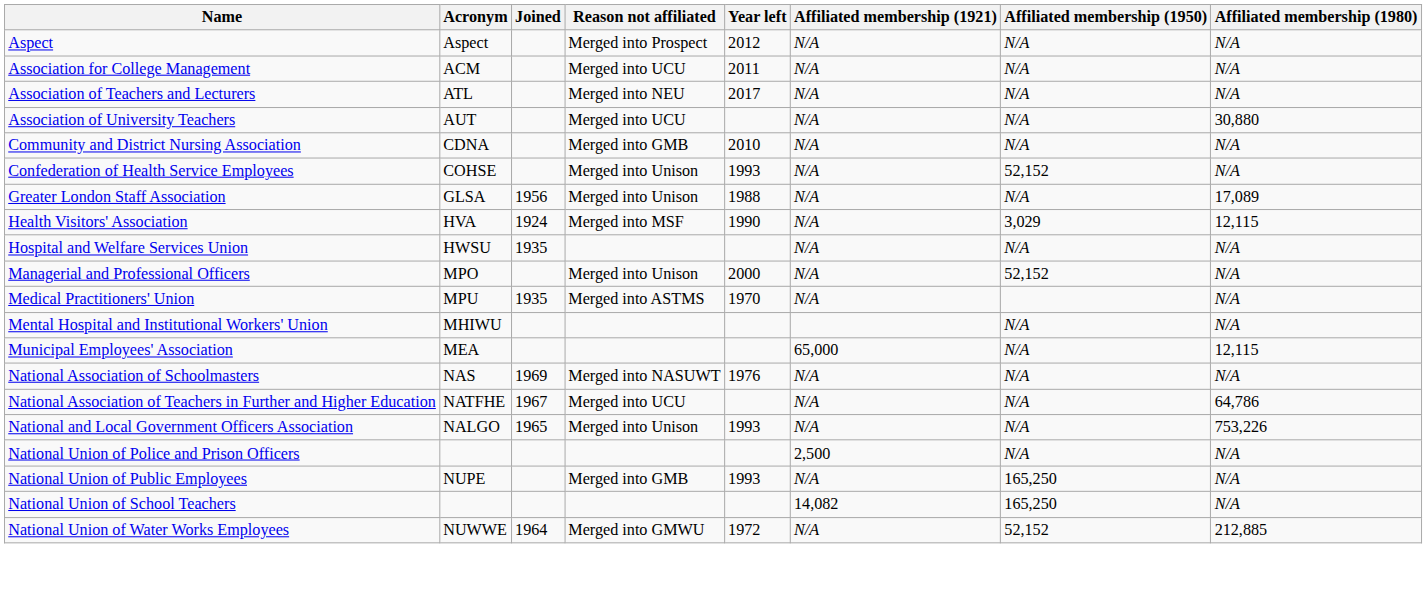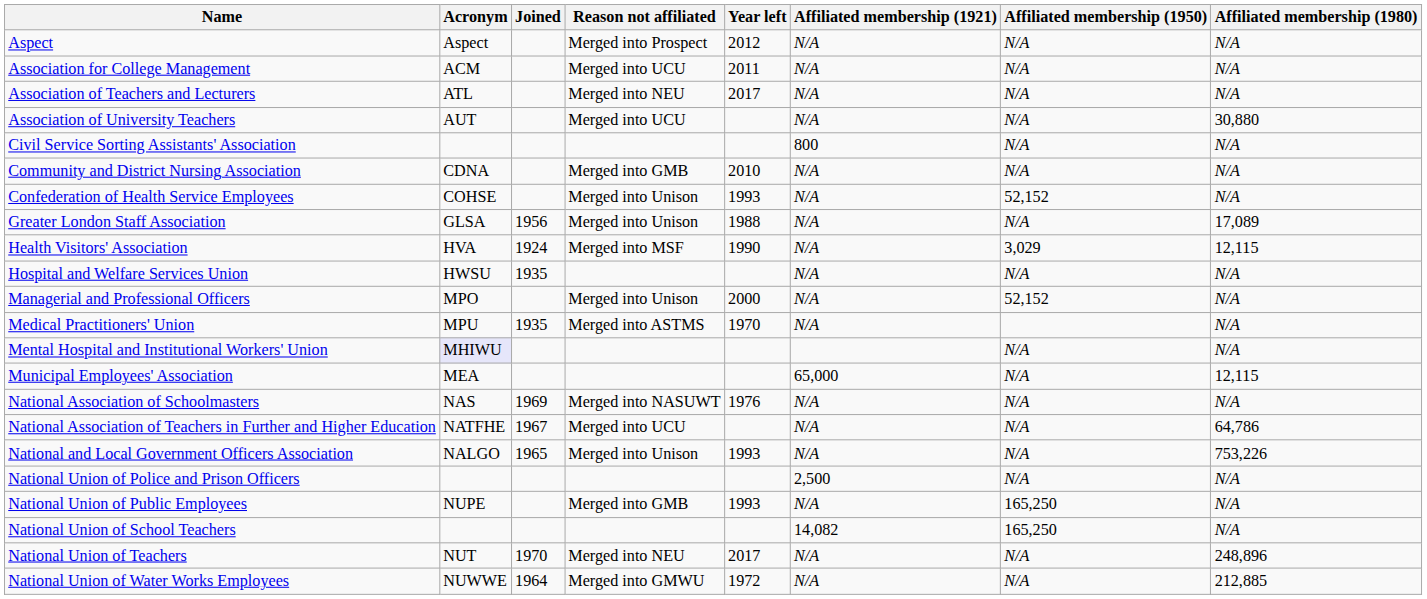 <table class="wikitable sortable">
 <tr>
 <th>Name</th>
 <th>Acronym</th>
 <th>Joined</th>
 <th>Reason not affiliated</th>
 <th>Year left</th>
 <th>Affiliated membership (1921)</th>
 <th>Affiliated membership (1950)</th>
 <th>Affiliated membership (1980)</th>
 </tr>
 <tr>
 <td><a href='#'>Aspect</a></td>
 <td>Aspect</td>
 <td></td>
 <td>Merged into Prospect</td>
 <td>2012</td>
 <td><em>N/A</em></td>
 <td><em>N/A</em></td>
 <td><em>N/A</em></td>
 </tr>
 <tr>
 <td><a href='#'>Association for College Management</a></td>
 <td>ACM</td>
 <td></td>
 <td>Merged into UCU</td>
 <td>2011</td>
 <td><em>N/A</em></td>
 <td><em>N/A</em></td>
 <td><em>N/A</em></td>
 </tr>
 <tr>
 <td><a href='#'>Association of Teachers and Lecturers</a></td>
 <td>ATL</td>
 <td></td>
 <td>Merged into NEU</td>
 <td>2017</td>
 <td><em>N/A</em></td>
 <td><em>N/A</em></td>
 <td><em>N/A</em></td>
 </tr>
 <tr>
 <td><a href='#'>Association of University Teachers</a></td>
 <td>AUT</td>
 <td></td>
 <td>Merged into UCU</td>
 <td></td>
 <td><em>N/A</em></td>
 <td><em>N/A</em></td>
 <td>30,880</td>
+</tr>
+<tr>
+<td><a href='#'>Civil Service Sorting Assistants' Association</a></td>
+<td></td>
+<td></td>
+<td></td>
+<td></td>
+<td>800</td>
+<td><em>N/A</em></td>
+<td><em>N/A</em></td>
 </tr>
 <tr>
 <td><a href='#'>Community and District Nursing Association</a></td>
 <td>CDNA</td>
 <td></td>
 <td>Merged into GMB</td>
 <td>2010</td>
 <td><em>N/A</em></td>
 <td><em>N/A</em></td>
 <td><em>N/A</em></td>
 </tr>
 <tr>
 <td><a href='#'>Confederation of Health Service Employees</a></td>
 <td>COHSE</td>
 <td></td>
 <td>Merged into Unison</td>
 <td>1993</td>
 <td><em>N/A</em></td>
 <td>52,152</td>
 <td><em>N/A</em></td>
 </tr>
 <tr>
 <td><a href='#'>Greater London Staff Association</a></td>
 <td>GLSA</td>
 <td>1956</td>
 <td>Merged into Unison</td>
 <td>1988</td>
 <td><em>N/A</em></td>
 <td><em>N/A</em></td>
 <td>17,089</td>
 </tr>
 <tr>
 <td><a href='#'>Health Visitors' Association</a></td>
 <td>HVA</td>
 <td>1924</td>
 <td>Merged into MSF</td>
 <td>1990</td>
 <td><em>N/A</em></td>
 <td>3,029</td>
 <td>12,115</td>
 </tr>
 <tr>
 <td><a href='#'>Hospital and Welfare Services Union</a></td>
 <td>HWSU</td>
 <td>1935</td>
 <td></td>
 <td></td>
 <td><em>N/A</em></td>
 <td><em>N/A</em></td>
 <td><em>N/A</em></td>
 </tr>
 <tr>
 <td><a href='#'>Managerial and Professional Officers</a></td>
 <td>MPO</td>
 <td></td>
 <td>Merged into Unison</td>
 <td>2000</td>
 <td><em>N/A</em></td>
 <td>52,152</td>
 <td><em>N/A</em></td>
 </tr>
 <tr>
 <td><a href='#'>Medical Practitioners' Union</a></td>
 <td>MPU</td>
 <td>1935</td>
 <td>Merged into ASTMS</td>
 <td>1970</td>
 <td><em>N/A</em></td>
 <td></td>
 <td><em>N/A</em></td>
 </tr>
 <tr>
 <td><a href='#'>Mental Hospital and Institutional Workers' Union</a></td>
-<td>MHIWU</td>
+<td style="background: lavender;">MHIWU</td>
 <td></td>
 <td></td>
 <td></td>
 <td></td>
 <td><em>N/A</em></td>
 <td><em>N/A</em></td>
 </tr>
 <tr>
 <td><a href='#'>Municipal Employees' Association</a></td>
 <td>MEA</td>
 <td></td>
 <td></td>
 <td></td>
 <td>65,000</td>
 <td><em>N/A</em></td>
 <td>12,115</td>
 </tr>
 <tr>
 <td><a href='#'>National Association of Schoolmasters</a></td>
 <td>NAS</td>
 <td>1969</td>
 <td>Merged into NASUWT</td>
 <td>1976</td>
 <td><em>N/A</em></td>
 <td><em>N/A</em></td>
 <td><em>N/A</em></td>
 </tr>
 <tr>
 <td><a href='#'>National Association of Teachers in Further and Higher Education</a></td>
 <td>NATFHE</td>
 <td>1967</td>
 <td>Merged into UCU</td>
 <td></td>
 <td><em>N/A</em></td>
 <td><em>N/A</em></td>
 <td>64,786</td>
 </tr>
 <tr>
 <td><a href='#'>National and Local Government Officers Association</a></td>
 <td>NALGO</td>
 <td>1965</td>
 <td>Merged into Unison</td>
 <td>1993</td>
 <td><em>N/A</em></td>
 <td><em>N/A</em></td>
 <td>753,226</td>
 </tr>
 <tr>
 <td><a href='#'>National Union of Police and Prison Officers</a></td>
 <td></td>
 <td></td>
 <td></td>
 <td></td>
 <td>2,500</td>
 <td><em>N/A</em></td>
 <td><em>N/A</em></td>
 </tr>
 <tr>
 <td><a href='#'>National Union of Public Employees</a></td>
 <td>NUPE</td>
 <td></td>
 <td>Merged into GMB</td>
 <td>1993</td>
 <td><em>N/A</em></td>
 <td>165,250</td>
 <td><em>N/A</em></td>
 </tr>
 <tr>
 <td><a href='#'>National Union of School Teachers</a></td>
 <td></td>
 <td></td>
 <td></td>
 <td></td>
 <td>14,082</td>
 <td>165,250</td>
 <td><em>N/A</em></td>
 </tr>
 <tr>
+<td><a href='#'>National Union of Teachers</a></td>
+<td>NUT</td>
+<td>1970</td>
+<td>Merged into NEU</td>
+<td>2017</td>
+<td><em>N/A</em></td>
+<td><em>N/A</em></td>
+<td>248,896</td>
+</tr>
+<tr>
 <td><a href='#'>National Union of Water Works Employees</a></td>
 <td>NUWWE</td>
 <td>1964</td>
 <td>Merged into GMWU</td>
 <td>1972</td>
 <td><em>N/A</em></td>
-<td>52,152</td>
+<td><em>N/A</em></td>
 <td>212,885</td>
 </tr>
 </table>
